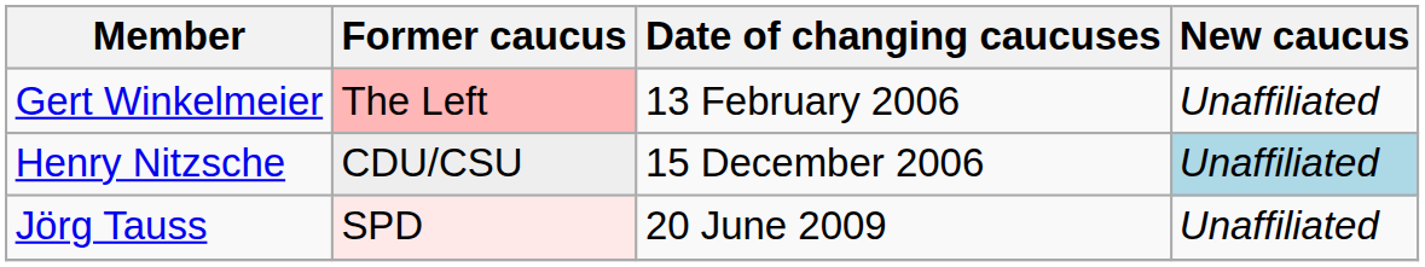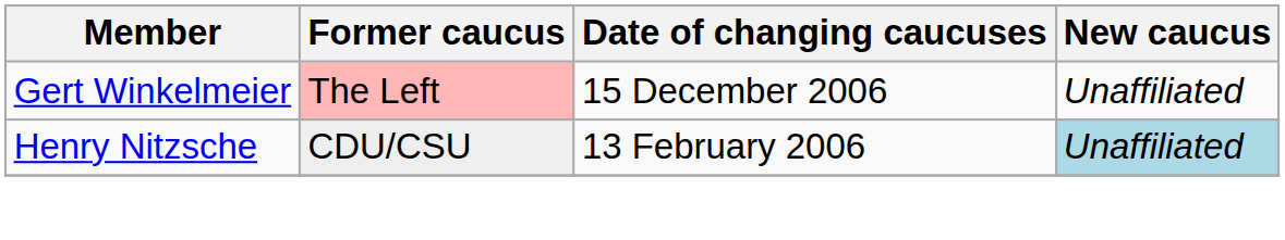 <table class=wikitable>
 <tr valign=bottom>
 <th>Member</th>
 <th>Former caucus</th>
 <th>Date of changing caucuses</th>
 <th>New caucus</th>
 </tr>
 <tr>
 <td><a href='#'>Gert Winkelmeier</a></td>
 <td style="background:#FFB6B6">The Left</td>
-<td>13 February 2006</td>
+<td>15 December 2006</td>
 <td><em>Unaffiliated</em></td>
 </tr>
 <tr>
 <td><a href='#'>Henry Nitzsche</a></td>
 <td style="background:#EEEEEE;">CDU/CSU</td>
-<td>15 December 2006</td>
+<td>13 February 2006</td>
 <td style="background: lightblue;"><em>Unaffiliated</em></td>
-</tr>
-<tr>
-<td><a href='#'>Jörg Tauss</a></td>
-<td style="background:#FFE8E8;">SPD</td>
-<td>20 June 2009</td>
-<td><em>Unaffiliated</em></td>
 </tr>
 <tr>
 </tr>
 </table>
